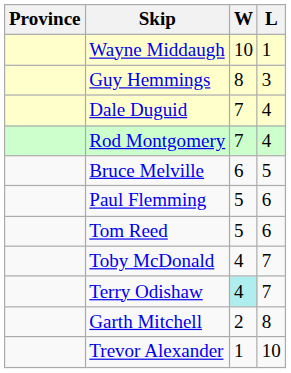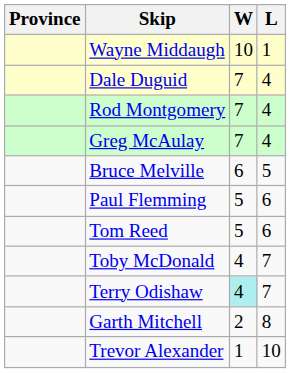 <table class=wikitable>
 <tr>
 <th>Province</th>
 <th>Skip</th>
 <th>W</th>
 <th>L</th>
 </tr>
 <tr bgcolor=#ffffcc>
 <td></td>
 <td><a href='#'>Wayne Middaugh</a></td>
 <td>10</td>
 <td>1</td>
 </tr>
 <tr bgcolor=#ffffcc>
 <td></td>
-<td><a href='#'>Guy Hemmings</a></td>
-<td>8</td>
-<td>3</td>
-</tr>
-<tr bgcolor=#ffffcc>
-<td></td>
 <td><a href='#'>Dale Duguid</a></td>
 <td>7</td>
 <td>4</td>
 </tr>
 <tr bgcolor=#ccffcc>
 <td></td>
 <td><a href='#'>Rod Montgomery</a></td>
+<td>7</td>
+<td>4</td>
+</tr>
+<tr bgcolor=#ccffcc>
+<td></td>
+<td><a href='#'>Greg McAulay</a></td>
 <td>7</td>
 <td>4</td>
 </tr>
 <tr>
 <td></td>
 <td><a href='#'>Bruce Melville</a></td>
 <td>6</td>
 <td>5</td>
 </tr>
 <tr>
 <td></td>
 <td><a href='#'>Paul Flemming</a></td>
 <td>5</td>
 <td>6</td>
 </tr>
 <tr>
 <td></td>
 <td><a href='#'>Tom Reed</a></td>
 <td>5</td>
 <td>6</td>
 </tr>
 <tr>
 <td></td>
 <td><a href='#'>Toby McDonald</a></td>
 <td>4</td>
 <td>7</td>
 </tr>
 <tr>
 <td></td>
 <td><a href='#'>Terry Odishaw</a></td>
 <td style="background: paleturquoise;">4</td>
 <td>7</td>
 </tr>
 <tr>
 <td></td>
 <td><a href='#'>Garth Mitchell</a></td>
 <td>2</td>
 <td>8</td>
 </tr>
 <tr>
 <td></td>
 <td><a href='#'>Trevor Alexander</a></td>
 <td>1</td>
 <td>10</td>
 </tr>
 </table>
